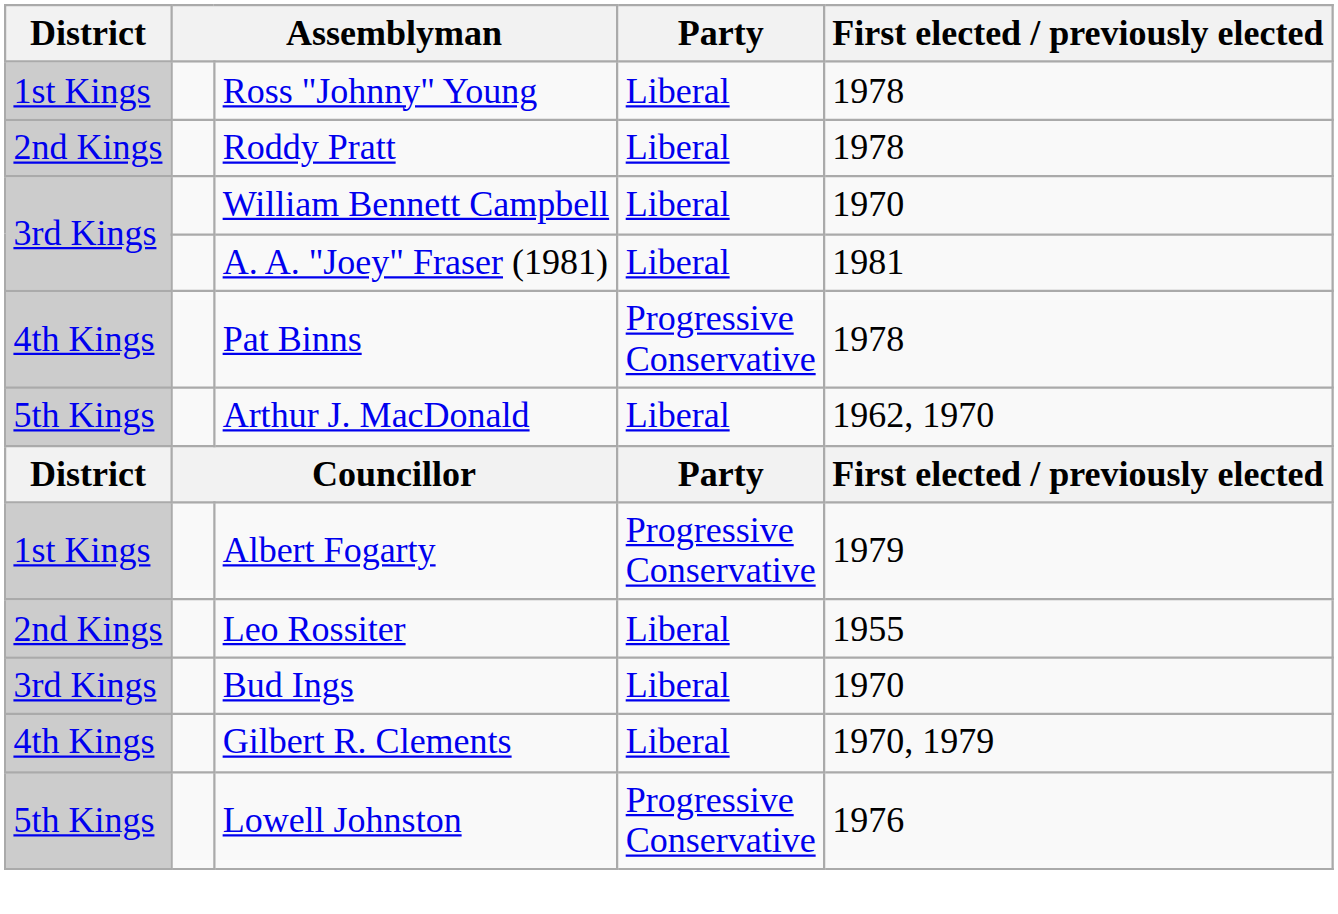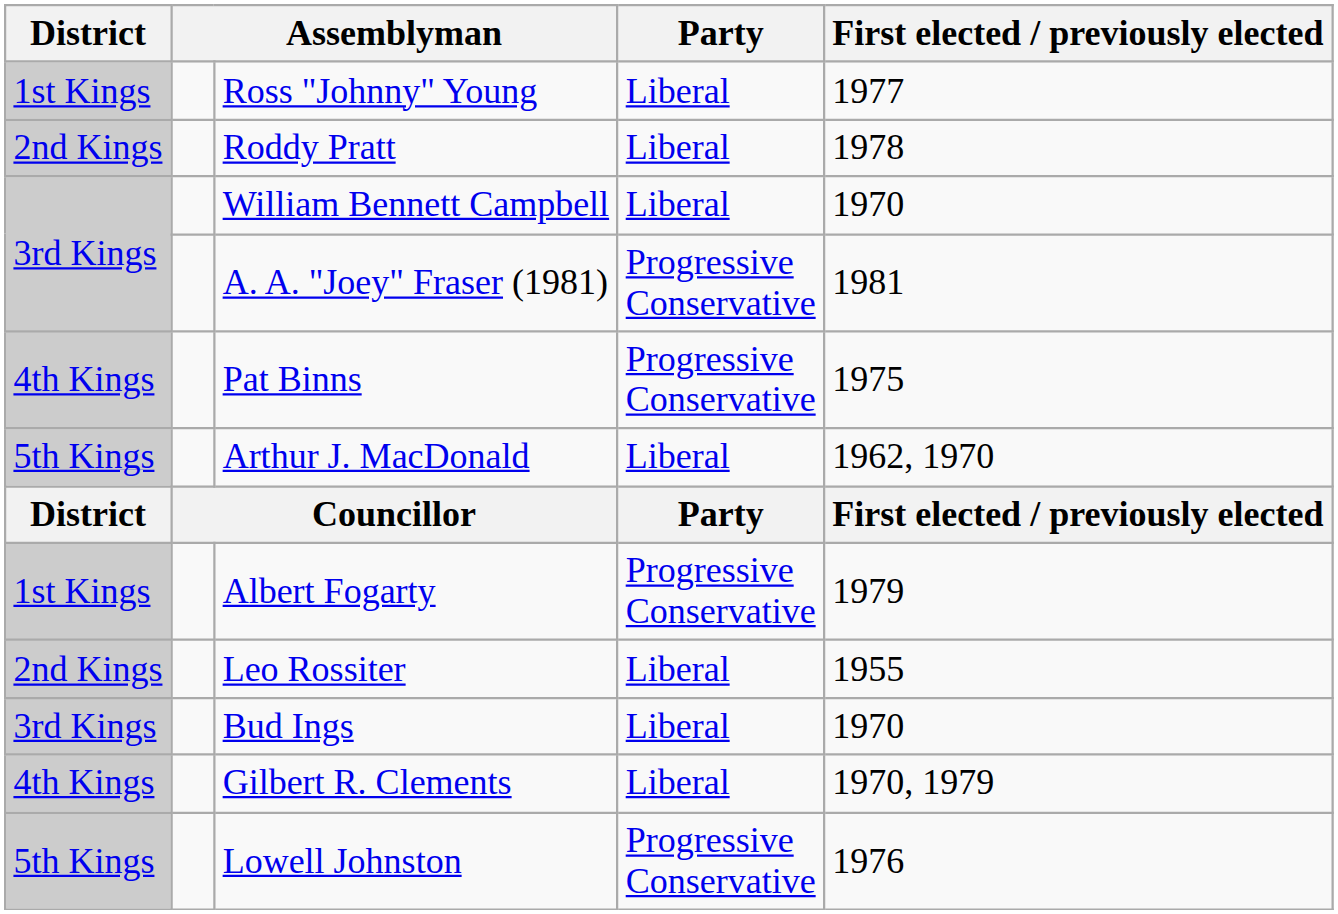 <table class="wikitable sortable">
 <tr>
 <th>District</th>
 <th colspan="2">Assemblyman</th>
 <th>Party</th>
 <th>First elected / previously elected</th>
 </tr>
 <tr>
 <td bgcolor="CCCCCC"><a href='#'>1st Kings</a></td>
 <td>   </td>
 <td><a href='#'>Ross "Johnny" Young</a></td>
 <td><a href='#'>Liberal</a></td>
-<td>1978</td>
+<td>1977</td>
 </tr>
 <tr>
 <td bgcolor="CCCCCC"><a href='#'>2nd Kings</a></td>
 <td>   </td>
 <td><a href='#'>Roddy Pratt</a></td>
 <td><a href='#'>Liberal</a></td>
 <td>1978</td>
 </tr>
 <tr>
 <td rowspan=2 bgcolor="CCCCCC"><a href='#'>3rd Kings</a></td>
 <td>   </td>
 <td><a href='#'>William Bennett Campbell</a></td>
 <td><a href='#'>Liberal</a></td>
 <td>1970</td>
 </tr>
 <tr>
 <td> </td>
 <td><a href='#'>A. A. "Joey" Fraser</a> (1981)</td>
-<td><a href='#'>Liberal</a></td>
+<td><a href='#'>Progressive <br> Conservative</a></td>
 <td>1981</td>
 </tr>
 <tr>
 <td bgcolor="CCCCCC"><a href='#'>4th Kings</a></td>
 <td>   </td>
 <td><a href='#'>Pat Binns</a></td>
 <td><a href='#'>Progressive <br> Conservative</a></td>
-<td>1978</td>
+<td>1975</td>
 </tr>
 <tr>
 <td bgcolor="CCCCCC"><a href='#'>5th Kings</a></td>
 <td>   </td>
 <td><a href='#'>Arthur J. MacDonald</a></td>
 <td><a href='#'>Liberal</a></td>
 <td>1962, 1970</td>
 </tr>
 <tr>
 <th>District</th>
 <th colspan="2">Councillor</th>
 <th>Party</th>
 <th>First elected / previously elected</th>
 </tr>
 <tr>
 <td bgcolor="CCCCCC"><a href='#'>1st Kings</a></td>
 <td>   </td>
 <td><a href='#'>Albert Fogarty</a></td>
 <td><a href='#'>Progressive <br> Conservative</a></td>
 <td>1979</td>
 </tr>
 <tr>
 <td bgcolor="CCCCCC"><a href='#'>2nd Kings</a></td>
 <td>   </td>
 <td><a href='#'>Leo Rossiter</a></td>
 <td><a href='#'>Liberal</a></td>
 <td>1955</td>
 </tr>
 <tr>
 <td bgcolor="CCCCCC"><a href='#'>3rd Kings</a></td>
 <td>   </td>
 <td><a href='#'>Bud Ings</a></td>
 <td><a href='#'>Liberal</a></td>
 <td>1970</td>
 </tr>
 <tr>
 <td bgcolor="CCCCCC"><a href='#'>4th Kings</a></td>
 <td>   </td>
 <td><a href='#'>Gilbert R. Clements</a></td>
 <td><a href='#'>Liberal</a></td>
 <td>1970, 1979</td>
 </tr>
 <tr>
 <td bgcolor="CCCCCC"><a href='#'>5th Kings</a></td>
 <td>   </td>
 <td><a href='#'>Lowell Johnston</a></td>
 <td><a href='#'>Progressive <br> Conservative</a></td>
 <td>1976</td>
 </tr>
 </table>
